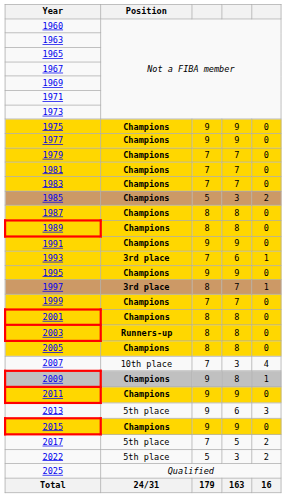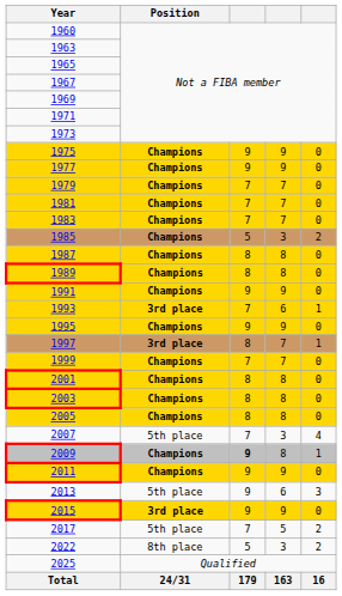 <table class="wikitable" style="text-align: center;font-size:90%;">
 <tr>
 <th width=125>Year</th>
 <th width=120>Position</th>
 <th width=35></th>
 <th width=35></th>
 <th width=35></th>
 </tr>
 <tr>
 <td> <a href='#'>1960</a></td>
 <td colspan=4 rowspan=7><em>Not a FIBA member</em></td>
 </tr>
 <tr>
 <td> <a href='#'>1963</a></td>
 </tr>
 <tr>
 <td> <a href='#'>1965</a></td>
 </tr>
 <tr>
 <td> <a href='#'>1967</a></td>
 </tr>
 <tr>
 <td> <a href='#'>1969</a></td>
 </tr>
 <tr>
 <td> <a href='#'>1971</a></td>
 </tr>
 <tr>
 <td> <a href='#'>1973</a></td>
 </tr>
 <tr bgcolor=gold>
 <td> <a href='#'>1975</a></td>
 <td><strong>Champions</strong></td>
 <td>9</td>
 <td>9</td>
 <td>0</td>
 </tr>
 <tr bgcolor=gold>
 <td> <a href='#'>1977</a></td>
 <td><strong>Champions</strong></td>
 <td>9</td>
 <td>9</td>
 <td>0</td>
 </tr>
 <tr bgcolor=gold>
 <td> <a href='#'>1979</a></td>
 <td><strong>Champions</strong></td>
 <td>7</td>
 <td>7</td>
 <td>0</td>
 </tr>
 <tr bgcolor=gold>
 <td> <a href='#'>1981</a></td>
 <td><strong>Champions</strong></td>
 <td>7</td>
 <td>7</td>
 <td>0</td>
 </tr>
 <tr bgcolor=gold>
 <td> <a href='#'>1983</a></td>
 <td><strong>Champions</strong></td>
 <td>7</td>
 <td>7</td>
 <td>0</td>
 </tr>
 <tr bgcolor=#cc9966>
 <td> <a href='#'>1985</a></td>
 <td><strong>Champions</strong></td>
 <td>5</td>
 <td>3</td>
 <td>2</td>
 </tr>
 <tr bgcolor=gold>
 <td> <a href='#'>1987</a></td>
 <td><strong>Champions</strong></td>
 <td>8</td>
 <td>8</td>
 <td>0</td>
 </tr>
 <tr bgcolor=gold>
 <td style="border: 3px solid red"> <a href='#'>1989</a></td>
 <td><strong>Champions</strong></td>
 <td>8</td>
 <td>8</td>
 <td>0</td>
 </tr>
 <tr bgcolor=gold>
 <td> <a href='#'>1991</a></td>
 <td><strong>Champions</strong></td>
 <td>9</td>
 <td>9</td>
 <td>0</td>
 </tr>
 <tr bgcolor=gold>
 <td> <a href='#'>1993</a></td>
 <td><strong>3rd place</strong></td>
 <td>7</td>
 <td>6</td>
 <td>1</td>
 </tr>
 <tr bgcolor=gold>
 <td> <a href='#'>1995</a></td>
 <td><strong>Champions</strong></td>
 <td>9</td>
 <td>9</td>
 <td>0</td>
 </tr>
 <tr bgcolor=#cc9966>
 <td> <a href='#'>1997</a></td>
 <td><strong>3rd place</strong></td>
 <td>8</td>
 <td>7</td>
 <td>1</td>
 </tr>
 <tr bgcolor=gold>
 <td> <a href='#'>1999</a></td>
 <td><strong>Champions</strong></td>
 <td>7</td>
 <td>7</td>
 <td>0</td>
 </tr>
 <tr bgcolor=gold>
 <td style="border: 3px solid red"> <a href='#'>2001</a></td>
 <td><strong>Champions</strong></td>
 <td>8</td>
 <td>8</td>
 <td>0</td>
 </tr>
 <tr bgcolor=gold>
 <td style="border: 3px solid red"> <a href='#'>2003</a></td>
-<td><strong>Runners-up</strong></td>
+<td><strong>Champions</strong></td>
 <td>8</td>
 <td>8</td>
 <td>0</td>
 </tr>
 <tr bgcolor=gold>
 <td> <a href='#'>2005</a></td>
 <td><strong>Champions</strong></td>
 <td>8</td>
 <td>8</td>
 <td>0</td>
 </tr>
 <tr>
 <td> <a href='#'>2007</a></td>
-<td>10th place</td>
+<td>5th place</td>
 <td>7</td>
 <td>3</td>
 <td>4</td>
 </tr>
 <tr bgcolor=silver>
 <td style="border: 3px solid red"> <a href='#'>2009</a></td>
 <td><strong>Champions</strong></td>
-<td>9</td>
+<td><strong>9</strong></td>
 <td>8</td>
 <td>1</td>
 </tr>
 <tr bgcolor=gold>
 <td style="border: 3px solid red"> <a href='#'>2011</a></td>
 <td><strong>Champions</strong></td>
 <td>9</td>
 <td>9</td>
 <td>0</td>
 </tr>
 <tr>
 <td> <a href='#'>2013</a></td>
 <td>5th place</td>
 <td>9</td>
 <td>6</td>
 <td>3</td>
 </tr>
 <tr bgcolor=gold>
 <td style="border: 3px solid red"> <a href='#'>2015</a></td>
-<td><strong>Champions</strong></td>
+<td><strong>3rd place</strong></td>
 <td>9</td>
 <td>9</td>
 <td>0</td>
 </tr>
 <tr>
 <td> <a href='#'>2017</a></td>
 <td>5th place</td>
 <td>7</td>
 <td>5</td>
 <td>2</td>
 </tr>
 <tr>
 <td> <a href='#'>2022</a></td>
-<td>5th place</td>
+<td>8th place</td>
 <td>5</td>
 <td>3</td>
 <td>2</td>
 </tr>
 <tr>
 <td> <a href='#'>2025</a></td>
 <td colspan=4><em>Qualified</em></td>
 </tr>
 <tr>
 <th>Total</th>
 <th>24/31</th>
 <th>179</th>
 <th>163</th>
 <th>16</th>
 </tr>
 </table>
